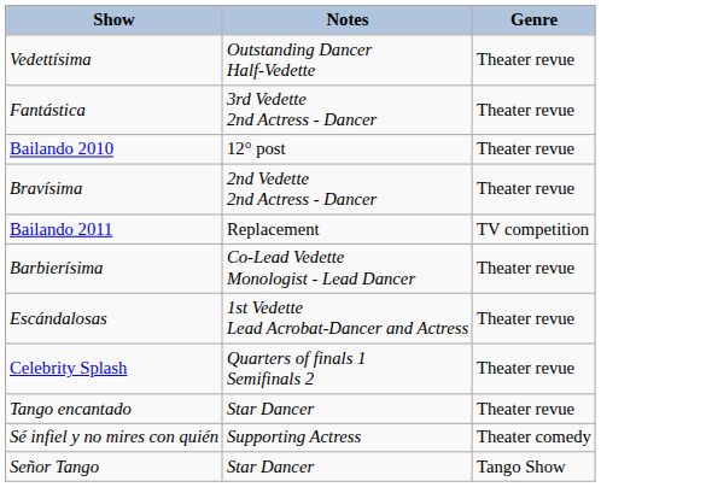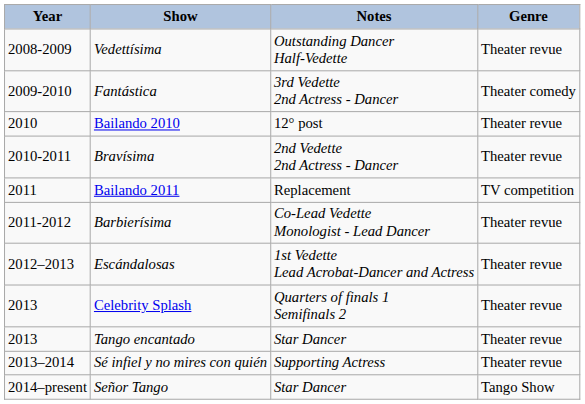 <table class="wikitable" style="font-size:90%;">
 <tr>
+<th style="background:#B0C4DE;">Year</th>
 <th style="background:#B0C4DE;">Show</th>
 <th style="background:#B0C4DE;">Notes</th>
 <th style="background:#B0C4DE;">Genre</th>
 </tr>
 <tr>
+<td>2008-2009</td>
 <td><em>Vedettísima</em></td>
 <td><em>Outstanding Dancer</em><br><em>Half-Vedette</em></td>
 <td>Theater revue</td>
 </tr>
 <tr>
+<td>2009-2010</td>
 <td><em>Fantástica</em></td>
 <td><em>3rd Vedette</em><br><em>2nd Actress - Dancer</em></td>
-<td>Theater revue</td>
+<td>Theater comedy</td>
 </tr>
 <tr>
+<td>2010</td>
 <td><a href='#'>Bailando 2010</a></td>
 <td>12° post</td>
 <td>Theater revue</td>
 </tr>
 <tr>
+<td>2010-2011</td>
 <td><em>Bravísima</em></td>
 <td><em>2nd Vedette</em><br><em>2nd Actress - Dancer</em></td>
 <td>Theater revue</td>
 </tr>
 <tr>
+<td>2011</td>
 <td><a href='#'>Bailando 2011</a></td>
 <td>Replacement</td>
 <td>TV competition</td>
 </tr>
 <tr>
+<td>2011-2012</td>
 <td><em>Barbierísima</em></td>
 <td><em>Co-Lead Vedette</em><br><em>Monologist - Lead Dancer</em></td>
 <td>Theater revue</td>
 </tr>
 <tr>
+<td>2012–2013</td>
 <td><em>Escándalosas</em></td>
 <td><em>1st Vedette</em><br><em>Lead Acrobat-Dancer and Actress</em></td>
 <td>Theater revue</td>
 </tr>
 <tr>
+<td>2013</td>
 <td><a href='#'>Celebrity Splash</a></td>
 <td><em>Quarters of finals 1</em><br><em>Semifinals 2</em></td>
 <td>Theater revue</td>
 </tr>
 <tr>
+<td>2013</td>
 <td><em>Tango encantado</em></td>
 <td><em>Star Dancer</em></td>
 <td>Theater revue</td>
 </tr>
 <tr>
+<td>2013–2014</td>
 <td><em>Sé infiel y no mires con quién</em></td>
 <td><em>Supporting Actress</em></td>
-<td>Theater comedy</td>
+<td>Theater revue</td>
 </tr>
 <tr>
+<td>2014–present</td>
 <td><em>Señor Tango</em></td>
 <td><em>Star Dancer</em></td>
 <td>Tango Show</td>
 </tr>
 </table>
